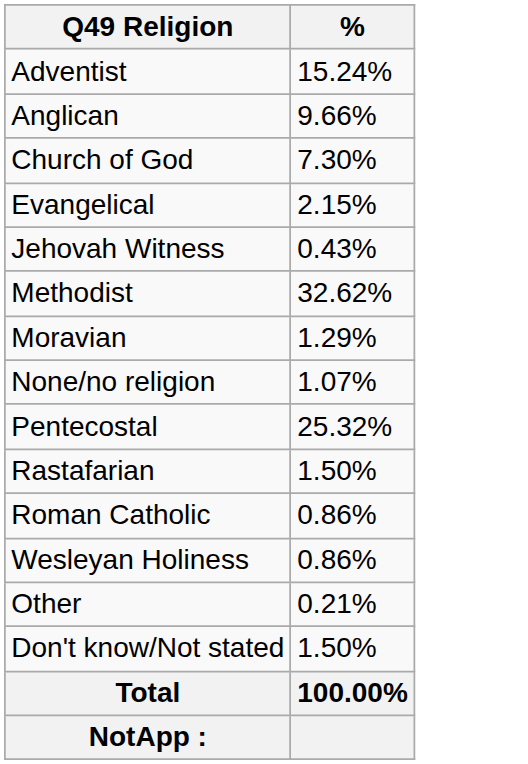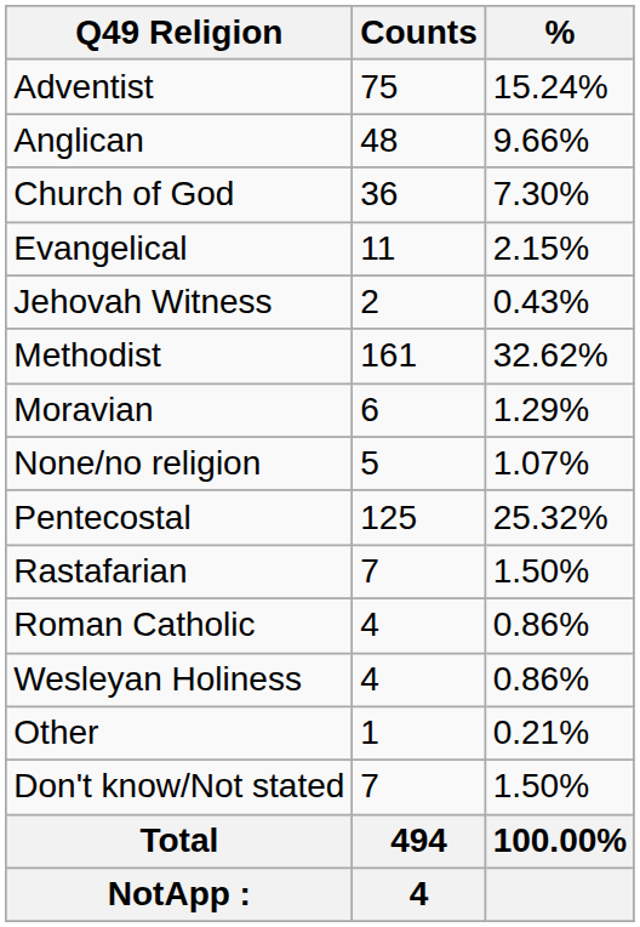 <table class="wikitable sortable">
 <tr>
 <th>Q49 Religion</th>
+<th>Counts</th>
 <th>%</th>
 </tr>
 <tr>
 <td>Adventist</td>
+<td>75</td>
 <td>15.24%</td>
 </tr>
 <tr>
 <td>Anglican</td>
+<td>48</td>
 <td>9.66%</td>
 </tr>
 <tr>
 <td>Church of God</td>
+<td>36</td>
 <td>7.30%</td>
 </tr>
 <tr>
 <td>Evangelical</td>
+<td>11</td>
 <td>2.15%</td>
 </tr>
 <tr>
 <td>Jehovah Witness</td>
+<td>2</td>
 <td>0.43%</td>
 </tr>
 <tr>
 <td>Methodist</td>
+<td>161</td>
 <td>32.62%</td>
 </tr>
 <tr>
 <td>Moravian</td>
+<td>6</td>
 <td>1.29%</td>
 </tr>
 <tr>
 <td>None/no religion</td>
+<td>5</td>
 <td>1.07%</td>
 </tr>
 <tr>
 <td>Pentecostal</td>
+<td>125</td>
 <td>25.32%</td>
 </tr>
 <tr>
 <td>Rastafarian</td>
+<td>7</td>
 <td>1.50%</td>
 </tr>
 <tr>
 <td>Roman Catholic</td>
+<td>4</td>
 <td>0.86%</td>
 </tr>
 <tr>
 <td>Wesleyan Holiness</td>
+<td>4</td>
 <td>0.86%</td>
 </tr>
 <tr>
 <td>Other</td>
+<td>1</td>
 <td>0.21%</td>
 </tr>
 <tr>
 <td>Don't know/Not stated</td>
+<td>7</td>
 <td>1.50%</td>
 </tr>
 <tr>
 <th>Total</th>
+<th>494</th>
 <th>100.00%</th>
 </tr>
 <tr>
 <th>NotApp :</th>
+<th>4</th>
 <th></th>
 </tr>
 </table>
